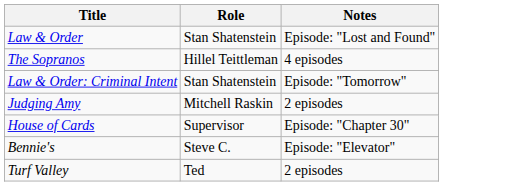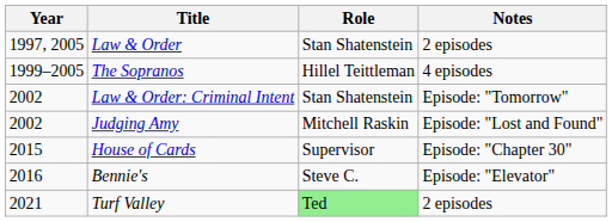 <table class="wikitable sortable">
 <tr>
+<th>Year</th>
 <th>Title</th>
 <th>Role</th>
 <th>Notes</th>
 </tr>
 <tr>
+<td>1997, 2005</td>
 <td><em><a href='#'>Law & Order</a></em></td>
 <td>Stan Shatenstein</td>
-<td>Episode: "Lost and Found"</td>
+<td>2 episodes</td>
 </tr>
 <tr>
+<td>1999–2005</td>
 <td><em><a href='#'>The Sopranos</a></em></td>
 <td>Hillel Teittleman</td>
 <td>4 episodes</td>
 </tr>
 <tr>
+<td>2002</td>
 <td><em><a href='#'>Law & Order: Criminal Intent</a></em></td>
 <td>Stan Shatenstein</td>
 <td>Episode: "Tomorrow"</td>
 </tr>
 <tr>
+<td>2002</td>
 <td><em><a href='#'>Judging Amy</a></em></td>
 <td>Mitchell Raskin</td>
-<td>2 episodes</td>
+<td>Episode: "Lost and Found"</td>
 </tr>
 <tr>
+<td>2015</td>
 <td><a href='#'><em>House of Cards</em></a></td>
 <td>Supervisor</td>
 <td>Episode: "Chapter 30"</td>
 </tr>
 <tr>
+<td>2016</td>
 <td><em>Bennie's</em></td>
 <td>Steve C.</td>
 <td>Episode: "Elevator"</td>
 </tr>
 <tr>
+<td>2021</td>
 <td><em>Turf Valley</em></td>
-<td>Ted</td>
+<td style="background: lightgreen;">Ted</td>
 <td>2 episodes</td>
 </tr>
 </table>
